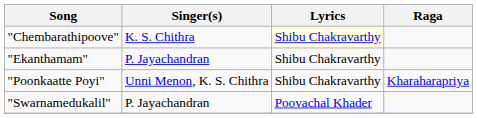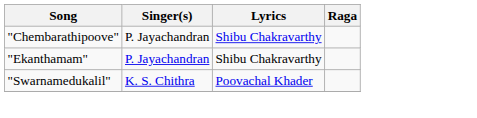 <table class="wikitable tracklist" style="font-size:95%;">
 <tr>
 <th>Song</th>
 <th>Singer(s)</th>
 <th>Lyrics</th>
 <th>Raga</th>
 </tr>
 <tr>
 <td>"Chembarathipoove"</td>
-<td><a href='#'>K. S. Chithra</a></td>
-<td style="background: lightyellow;"><a href='#'>Shibu Chakravarthy</a></td>
+<td>P. Jayachandran</td>
+<td><a href='#'>Shibu Chakravarthy</a></td>
 <td></td>
 </tr>
 <tr>
 <td>"Ekanthamam"</td>
 <td><a href='#'>P. Jayachandran</a></td>
 <td>Shibu Chakravarthy</td>
 <td></td>
 </tr>
 <tr>
-<td>"Poonkaatte Poyi"</td>
-<td><a href='#'>Unni Menon</a>, K. S. Chithra</td>
-<td>Shibu Chakravarthy</td>
-<td><a href='#'>Kharaharapriya</a></td>
-</tr>
-<tr>
 <td>"Swarnamedukalil"</td>
-<td>P. Jayachandran</td>
+<td><a href='#'>K. S. Chithra</a></td>
 <td><a href='#'>Poovachal Khader</a></td>
 <td></td>
 </tr>
 <tr>
 </tr>
 </table>
